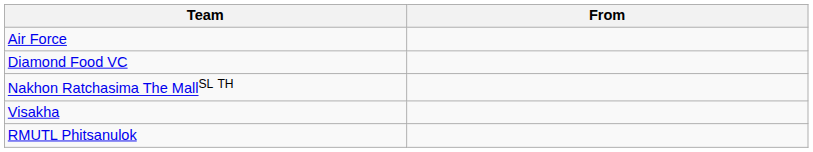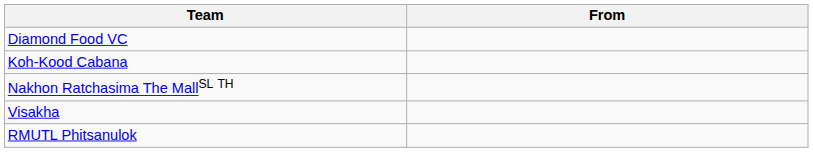 <table class="wikitable" style="table-layout:fixed;width:100%;">
 <tr>
 <th>Team</th>
 <th>From</th>
 </tr>
 <tr>
-<td><a href='#'>Air Force</a> </td>
+<td><a href='#'>Diamond Food VC</a> </td>
 <td></td>
 </tr>
 <tr>
-<td><a href='#'>Diamond Food VC</a> </td>
+<td><a href='#'>Koh-Kood Cabana</a> </td>
 <td></td>
 </tr>
 <tr>
 <td><a href='#'>Nakhon Ratchasima The Mall</a><sup>SL</sup> <sup>TH</sup> </td>
 <td></td>
 </tr>
 <tr>
 <td><a href='#'>Visakha</a> </td>
 <td></td>
 </tr>
 <tr>
 <td><a href='#'>RMUTL Phitsanulok</a> </td>
 <td></td>
 </tr>
 </table>
